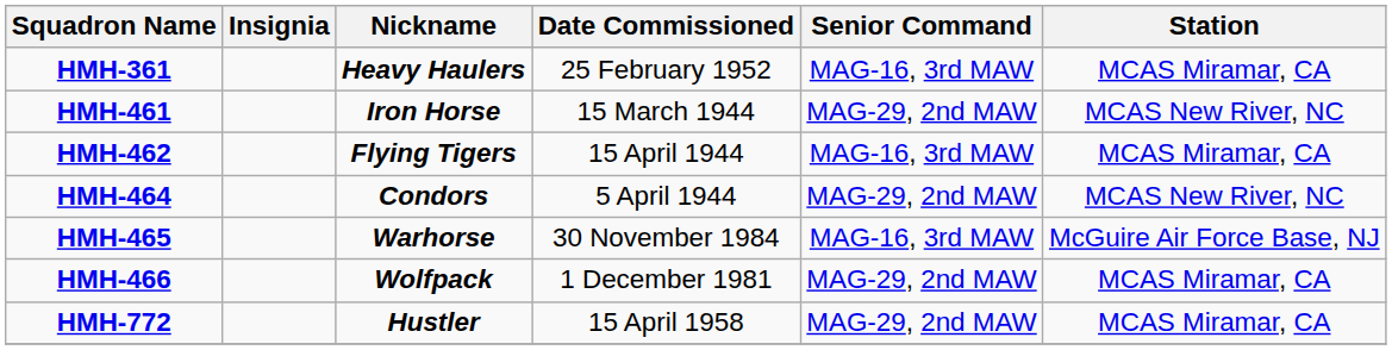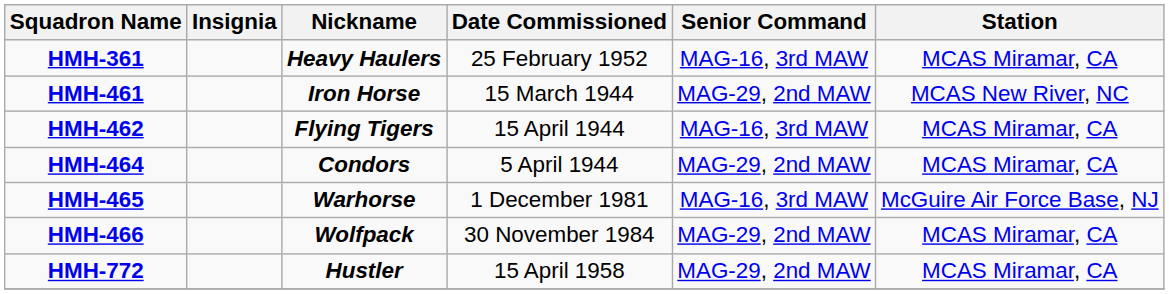 <table class="wikitable sortable" style="text-align:center;">
 <tr style="background:#CCCCCC;">
 <th><strong>Squadron Name</strong></th>
 <th><strong>Insignia</strong></th>
 <th><strong>Nickname</strong></th>
 <th><strong>Date Commissioned</strong></th>
 <th><strong>Senior Command</strong></th>
 <th><strong>Station</strong></th>
 </tr>
 <tr>
 <td><strong><a href='#'>HMH-361</a></strong></td>
 <td></td>
 <td><strong><em>Heavy Haulers</em></strong></td>
 <td>25 February 1952</td>
 <td><a href='#'>MAG-16</a>, <a href='#'>3rd MAW</a></td>
 <td><a href='#'>MCAS Miramar</a>, <a href='#'>CA</a></td>
 </tr>
 <tr>
 <td><strong><a href='#'>HMH-461</a></strong></td>
 <td></td>
 <td><strong><em>Iron Horse</em></strong></td>
 <td>15 March 1944</td>
 <td><a href='#'>MAG-29</a>, <a href='#'>2nd MAW</a></td>
 <td><a href='#'>MCAS New River</a>, <a href='#'>NC</a></td>
 </tr>
 <tr>
 <td><strong><a href='#'>HMH-462</a></strong></td>
 <td></td>
 <td><strong><em>Flying Tigers</em></strong></td>
 <td>15 April 1944</td>
 <td><a href='#'>MAG-16</a>, <a href='#'>3rd MAW</a></td>
 <td><a href='#'>MCAS Miramar</a>, <a href='#'>CA</a></td>
 </tr>
 <tr>
 <td><strong><a href='#'>HMH-464</a></strong></td>
 <td></td>
 <td><strong><em>Condors</em></strong></td>
 <td>5 April 1944</td>
 <td><a href='#'>MAG-29</a>, <a href='#'>2nd MAW</a></td>
-<td><a href='#'>MCAS New River</a>, <a href='#'>NC</a></td>
+<td><a href='#'>MCAS Miramar</a>, <a href='#'>CA</a></td>
 </tr>
 <tr>
 <td><strong><a href='#'>HMH-465</a></strong></td>
 <td></td>
 <td><strong><em>Warhorse</em></strong></td>
-<td>30 November 1984</td>
+<td>1 December 1981</td>
 <td><a href='#'>MAG-16</a>, <a href='#'>3rd MAW</a></td>
 <td><a href='#'>McGuire Air Force Base</a>, <a href='#'>NJ</a></td>
 </tr>
 <tr>
 <td><strong><a href='#'>HMH-466</a></strong></td>
 <td></td>
 <td><strong><em>Wolfpack</em></strong></td>
-<td>1 December 1981</td>
+<td>30 November 1984</td>
 <td><a href='#'>MAG-29</a>, <a href='#'>2nd MAW</a></td>
 <td><a href='#'>MCAS Miramar</a>, <a href='#'>CA</a></td>
 </tr>
 <tr>
 <td><strong><a href='#'>HMH-772</a></strong></td>
 <td></td>
 <td><strong><em>Hustler</em></strong></td>
 <td>15 April 1958</td>
 <td><a href='#'>MAG-29</a>, <a href='#'>2nd MAW</a></td>
 <td><a href='#'>MCAS Miramar</a>, <a href='#'>CA</a></td>
 </tr>
 <tr>
 </tr>
 </table>
